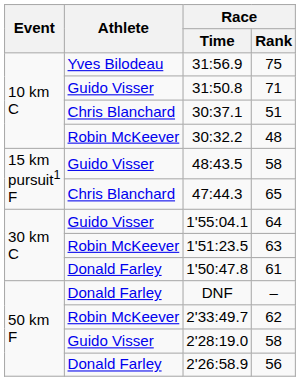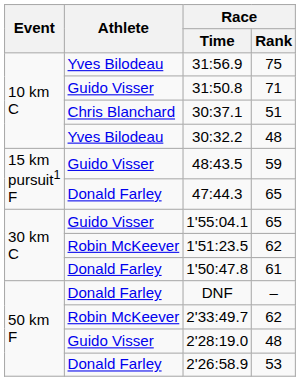 <table class="wikitable" border="1" style="font-size:90%">
 <tr>
 <th rowspan=2>Event</th>
 <th rowspan=2>Athlete</th>
 <th colspan=2>Race</th>
 </tr>
 <tr>
 <th>Time</th>
 <th>Rank</th>
 </tr>
 <tr>
 <td rowspan=4>10 km <br> C</td>
 <td><a href='#'>Yves Bilodeau</a></td>
 <td align=center>31:56.9</td>
 <td align=center>75</td>
 </tr>
 <tr>
 <td><a href='#'>Guido Visser</a></td>
 <td align=center>31:50.8</td>
 <td align=center>71</td>
 </tr>
 <tr>
 <td><a href='#'>Chris Blanchard</a></td>
 <td align=center>30:37.1</td>
 <td align=center>51</td>
 </tr>
 <tr>
-<td><a href='#'>Robin McKeever</a></td>
+<td><a href='#'>Yves Bilodeau</a></td>
 <td align=center>30:32.2</td>
 <td align=center>48</td>
 </tr>
 <tr>
 <td rowspan=2>15 km <br> pursuit<sup>1</sup> <br> F</td>
 <td><a href='#'>Guido Visser</a></td>
 <td align=center>48:43.5</td>
-<td align=center>58</td>
+<td align=center>59</td>
 </tr>
 <tr>
-<td><a href='#'>Chris Blanchard</a></td>
+<td><a href='#'>Donald Farley</a></td>
 <td align=center>47:44.3</td>
 <td align=center>65</td>
 </tr>
 <tr>
 <td rowspan=3>30 km <br> C</td>
 <td><a href='#'>Guido Visser</a></td>
 <td align=center>1'55:04.1</td>
-<td align=center>64</td>
+<td align=center>65</td>
 </tr>
 <tr>
 <td><a href='#'>Robin McKeever</a></td>
 <td align=center>1'51:23.5</td>
-<td align=center>63</td>
+<td align=center>62</td>
 </tr>
 <tr>
 <td><a href='#'>Donald Farley</a></td>
 <td align=center>1'50:47.8</td>
 <td align=center>61</td>
 </tr>
 <tr>
 <td rowspan=4>50 km <br> F</td>
 <td><a href='#'>Donald Farley</a></td>
 <td align=center>DNF</td>
 <td align=center>–</td>
 </tr>
 <tr>
 <td><a href='#'>Robin McKeever</a></td>
 <td align=center>2'33:49.7</td>
 <td align=center>62</td>
 </tr>
 <tr>
 <td><a href='#'>Guido Visser</a></td>
 <td align=center>2'28:19.0</td>
-<td align=center>58</td>
+<td align=center>48</td>
 </tr>
 <tr>
 <td><a href='#'>Donald Farley</a></td>
 <td align=center>2'26:58.9</td>
-<td align=center>56</td>
+<td align=center>53</td>
 </tr>
 </table>
